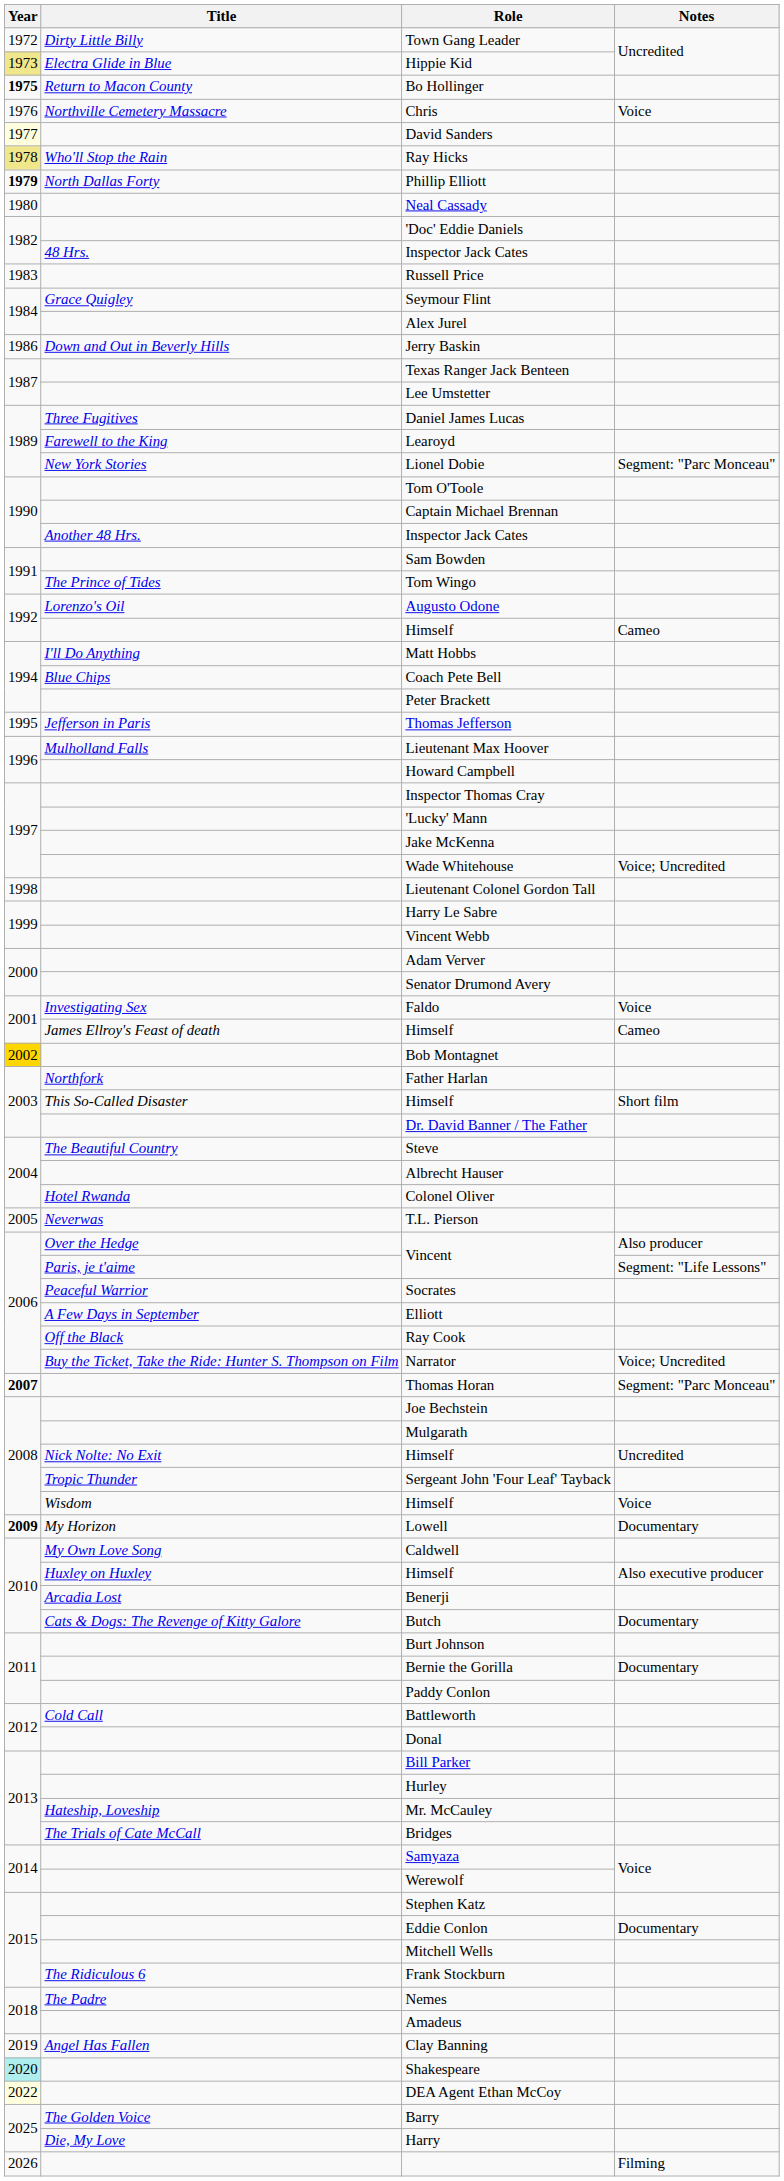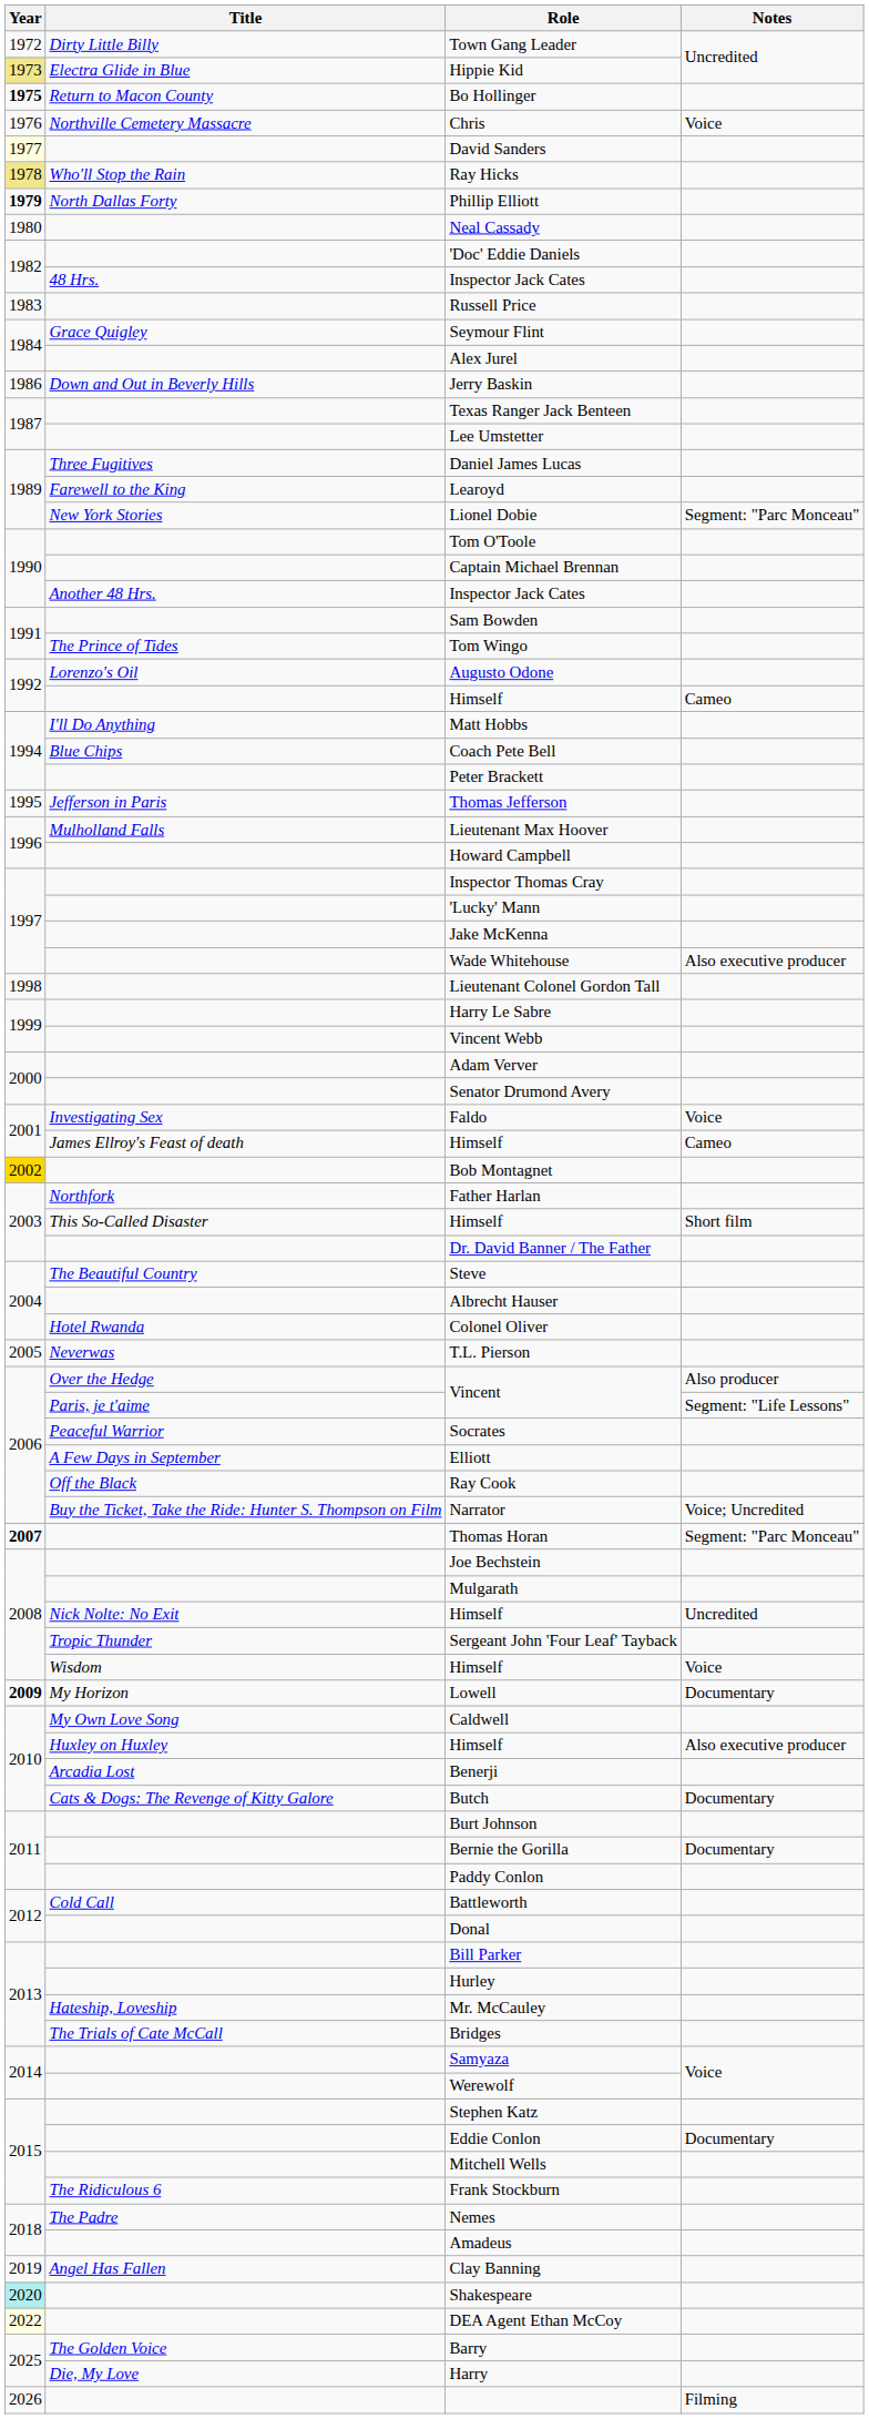 <table class="wikitable sortable">
 <tr style="background:#b0c4de; text-align:center;">
 <th>Year</th>
 <th>Title</th>
 <th>Role</th>
 <th>Notes</th>
 </tr>
 <tr>
 <td>1972</td>
 <td><em><a href='#'>Dirty Little Billy</a></em></td>
 <td>Town Gang Leader</td>
 <td rowspan="2">Uncredited</td>
 </tr>
 <tr>
 <td style="background: khaki;">1973</td>
 <td><em><a href='#'>Electra Glide in Blue</a></em></td>
 <td>Hippie Kid</td>
 </tr>
 <tr>
 <td><strong>1975</strong></td>
 <td><em><a href='#'>Return to Macon County</a></em></td>
 <td>Bo Hollinger</td>
 <td></td>
 </tr>
 <tr>
 <td>1976</td>
 <td><em><a href='#'>Northville Cemetery Massacre</a></em></td>
 <td>Chris</td>
 <td>Voice</td>
 </tr>
 <tr>
 <td style="background: lightyellow;">1977</td>
 <td><em></em></td>
 <td>David Sanders</td>
 <td></td>
 </tr>
 <tr>
 <td style="background: khaki;">1978</td>
 <td><em><a href='#'>Who'll Stop the Rain</a></em></td>
 <td>Ray Hicks</td>
 <td></td>
 </tr>
 <tr>
 <td><strong>1979</strong></td>
 <td><em><a href='#'>North Dallas Forty</a></em></td>
 <td>Phillip Elliott</td>
 <td></td>
 </tr>
 <tr>
 <td>1980</td>
 <td><em></em></td>
 <td><a href='#'>Neal Cassady</a></td>
 <td></td>
 </tr>
 <tr>
 <td rowspan="2">1982</td>
 <td><em></em></td>
 <td>'Doc' Eddie Daniels</td>
 <td></td>
 </tr>
 <tr>
 <td><em><a href='#'>48 Hrs.</a></em></td>
 <td>Inspector Jack Cates</td>
 <td></td>
 </tr>
 <tr>
 <td>1983</td>
 <td><em></em></td>
 <td>Russell Price</td>
 <td></td>
 </tr>
 <tr>
 <td rowspan="2">1984</td>
 <td><em><a href='#'>Grace Quigley</a></em></td>
 <td>Seymour Flint</td>
 <td></td>
 </tr>
 <tr>
 <td><em></em></td>
 <td>Alex Jurel</td>
 <td></td>
 </tr>
 <tr>
 <td>1986</td>
 <td><em><a href='#'>Down and Out in Beverly Hills</a></em></td>
 <td>Jerry Baskin</td>
 <td></td>
 </tr>
 <tr>
 <td rowspan="2">1987</td>
 <td><em></em></td>
 <td>Texas Ranger Jack Benteen</td>
 <td></td>
 </tr>
 <tr>
 <td><em></em></td>
 <td>Lee Umstetter</td>
 <td></td>
 </tr>
 <tr>
 <td rowspan="3">1989</td>
 <td><em><a href='#'>Three Fugitives</a></em></td>
 <td>Daniel James Lucas</td>
 <td></td>
 </tr>
 <tr>
 <td><em><a href='#'>Farewell to the King</a></em></td>
 <td>Learoyd</td>
 <td></td>
 </tr>
 <tr>
 <td><em><a href='#'>New York Stories</a></em></td>
 <td>Lionel Dobie</td>
 <td>Segment: "Parc Monceau"</td>
 </tr>
 <tr>
 <td rowspan="3">1990</td>
 <td><em></em></td>
 <td>Tom O'Toole</td>
 <td></td>
 </tr>
 <tr>
 <td><em></em></td>
 <td>Captain Michael Brennan</td>
 <td></td>
 </tr>
 <tr>
 <td><em><a href='#'>Another 48 Hrs.</a></em></td>
 <td>Inspector Jack Cates</td>
 <td></td>
 </tr>
 <tr>
 <td rowspan="2">1991</td>
 <td><em></em></td>
 <td>Sam Bowden</td>
 <td></td>
 </tr>
 <tr>
 <td><em><a href='#'>The Prince of Tides</a></em></td>
 <td>Tom Wingo</td>
 <td></td>
 </tr>
 <tr>
 <td rowspan="2">1992</td>
 <td><em><a href='#'>Lorenzo's Oil</a></em></td>
 <td><a href='#'>Augusto Odone</a></td>
 <td></td>
 </tr>
 <tr>
 <td><em></em></td>
 <td>Himself</td>
 <td>Cameo</td>
 </tr>
 <tr>
 <td rowspan="3">1994</td>
 <td><em><a href='#'>I'll Do Anything</a></em></td>
 <td>Matt Hobbs</td>
 <td></td>
 </tr>
 <tr>
 <td><em><a href='#'>Blue Chips</a></em></td>
 <td>Coach Pete Bell</td>
 <td></td>
 </tr>
 <tr>
 <td><em></em></td>
 <td>Peter Brackett</td>
 <td></td>
 </tr>
 <tr>
 <td>1995</td>
 <td><em><a href='#'>Jefferson in Paris</a></em></td>
 <td><a href='#'>Thomas Jefferson</a></td>
 <td></td>
 </tr>
 <tr>
 <td rowspan="2">1996</td>
 <td><em><a href='#'>Mulholland Falls</a></em></td>
 <td>Lieutenant Max Hoover</td>
 <td></td>
 </tr>
 <tr>
 <td><em></em></td>
 <td>Howard Campbell</td>
 <td></td>
 </tr>
 <tr>
 <td rowspan="4">1997</td>
 <td><em></em></td>
 <td>Inspector Thomas Cray</td>
 <td></td>
 </tr>
 <tr>
 <td><em></em></td>
 <td>'Lucky' Mann</td>
 <td></td>
 </tr>
 <tr>
 <td><em></em></td>
 <td>Jake McKenna</td>
 <td></td>
 </tr>
 <tr>
 <td><em></em></td>
 <td>Wade Whitehouse</td>
-<td>Voice; Uncredited</td>
+<td>Also executive producer</td>
 </tr>
 <tr>
 <td>1998</td>
 <td><em></em></td>
 <td>Lieutenant Colonel Gordon Tall</td>
 <td></td>
 </tr>
 <tr>
 <td rowspan="2">1999</td>
 <td><em></em></td>
 <td>Harry Le Sabre</td>
 <td></td>
 </tr>
 <tr>
 <td><em></em></td>
 <td>Vincent Webb</td>
 <td></td>
 </tr>
 <tr>
 <td rowspan="2">2000</td>
 <td><em></em></td>
 <td>Adam Verver</td>
 <td></td>
 </tr>
 <tr>
 <td><em></em></td>
 <td>Senator Drumond Avery</td>
 <td></td>
 </tr>
 <tr>
 <td rowspan="2">2001</td>
 <td><em><a href='#'>Investigating Sex</a></em></td>
 <td>Faldo</td>
 <td>Voice</td>
 </tr>
 <tr>
 <td><em>James Ellroy's Feast of death</em></td>
 <td>Himself</td>
 <td>Cameo</td>
 </tr>
 <tr>
 <td style="background: gold;">2002</td>
 <td><em></em></td>
 <td>Bob Montagnet</td>
 <td></td>
 </tr>
 <tr>
 <td rowspan="3">2003</td>
 <td><em><a href='#'>Northfork</a></em></td>
 <td>Father Harlan</td>
 <td></td>
 </tr>
 <tr>
 <td><em>This So-Called Disaster</em></td>
 <td>Himself</td>
 <td>Short film</td>
 </tr>
 <tr>
 <td><em></em></td>
 <td><a href='#'>Dr. David Banner / The Father</a></td>
 <td></td>
 </tr>
 <tr>
 <td rowspan="3">2004</td>
 <td><em><a href='#'>The Beautiful Country</a></em></td>
 <td>Steve</td>
 <td></td>
 </tr>
 <tr>
 <td><em></em></td>
 <td>Albrecht Hauser</td>
 <td></td>
 </tr>
 <tr>
 <td><em><a href='#'>Hotel Rwanda</a></em></td>
 <td>Colonel Oliver</td>
 <td></td>
 </tr>
 <tr>
 <td>2005</td>
 <td><em><a href='#'>Neverwas</a></em></td>
 <td>T.L. Pierson</td>
 <td></td>
 </tr>
 <tr>
 <td rowspan="6">2006</td>
 <td><em><a href='#'>Over the Hedge</a></em></td>
 <td rowspan="2">Vincent</td>
 <td>Also producer</td>
 </tr>
 <tr>
 <td><em><a href='#'>Paris, je t'aime</a></em></td>
 <td>Segment: "Life Lessons"</td>
 </tr>
 <tr>
 <td><em><a href='#'>Peaceful Warrior</a></em></td>
 <td>Socrates</td>
 <td></td>
 </tr>
 <tr>
 <td><em><a href='#'>A Few Days in September</a></em></td>
 <td>Elliott</td>
 <td></td>
 </tr>
 <tr>
 <td><em><a href='#'>Off the Black</a></em></td>
 <td>Ray Cook</td>
 <td></td>
 </tr>
 <tr>
 <td><em><a href='#'>Buy the Ticket, Take the Ride: Hunter S. Thompson on Film</a></em></td>
 <td>Narrator</td>
 <td>Voice; Uncredited</td>
 </tr>
 <tr>
 <td><strong>2007</strong></td>
 <td><em></em></td>
 <td>Thomas Horan</td>
 <td>Segment: "Parc Monceau"</td>
 </tr>
 <tr>
 <td rowspan="5">2008</td>
 <td><em></em></td>
 <td>Joe Bechstein</td>
 <td></td>
 </tr>
 <tr>
 <td><em></em></td>
 <td>Mulgarath</td>
 <td></td>
 </tr>
 <tr>
 <td><em><a href='#'>Nick Nolte: No Exit</a></em></td>
 <td>Himself</td>
 <td>Uncredited</td>
 </tr>
 <tr>
 <td><em><a href='#'>Tropic Thunder</a></em></td>
 <td>Sergeant John 'Four Leaf' Tayback</td>
 <td></td>
 </tr>
 <tr>
 <td><em>Wisdom</em></td>
 <td>Himself</td>
 <td>Voice</td>
 </tr>
 <tr>
 <td><strong>2009</strong></td>
 <td><em>My Horizon</em></td>
 <td>Lowell</td>
 <td>Documentary</td>
 </tr>
 <tr>
 <td rowspan="4">2010</td>
 <td><em><a href='#'>My Own Love Song</a></em></td>
 <td>Caldwell</td>
 <td></td>
 </tr>
 <tr>
 <td><em><a href='#'>Huxley on Huxley</a></em></td>
 <td>Himself</td>
 <td>Also executive producer</td>
 </tr>
 <tr>
 <td><em><a href='#'>Arcadia Lost</a></em></td>
 <td>Benerji</td>
 <td></td>
 </tr>
 <tr>
 <td><em><a href='#'>Cats & Dogs: The Revenge of Kitty Galore</a></em></td>
 <td>Butch</td>
 <td>Documentary</td>
 </tr>
 <tr>
 <td rowspan="3">2011</td>
 <td><em></em></td>
 <td>Burt Johnson</td>
 <td></td>
 </tr>
 <tr>
 <td><em></em></td>
 <td>Bernie the Gorilla</td>
 <td>Documentary</td>
 </tr>
 <tr>
 <td><em></em></td>
 <td>Paddy Conlon</td>
 <td></td>
 </tr>
 <tr>
 <td rowspan="2">2012</td>
 <td><em><a href='#'>Cold Call</a></em></td>
 <td>Battleworth</td>
 <td></td>
 </tr>
 <tr>
 <td><em></em></td>
 <td>Donal</td>
 <td></td>
 </tr>
 <tr>
 <td rowspan="4">2013</td>
 <td><em></em></td>
 <td><a href='#'>Bill Parker</a></td>
 <td></td>
 </tr>
 <tr>
 <td><em></em></td>
 <td>Hurley</td>
 <td></td>
 </tr>
 <tr>
 <td><em><a href='#'>Hateship, Loveship</a></em></td>
 <td>Mr. McCauley</td>
 <td></td>
 </tr>
 <tr>
 <td><em><a href='#'>The Trials of Cate McCall</a></em></td>
 <td>Bridges</td>
 <td></td>
 </tr>
 <tr>
 <td rowspan="2">2014</td>
 <td><em></em></td>
 <td><a href='#'>Samyaza</a></td>
 <td rowspan="2">Voice</td>
 </tr>
 <tr>
 <td><em></em></td>
 <td>Werewolf</td>
 </tr>
 <tr>
 <td rowspan="4">2015</td>
 <td><em></em></td>
 <td>Stephen Katz</td>
 <td></td>
 </tr>
 <tr>
 <td><em></em></td>
 <td>Eddie Conlon</td>
 <td>Documentary</td>
 </tr>
 <tr>
 <td><em></em></td>
 <td>Mitchell Wells</td>
 <td></td>
 </tr>
 <tr>
 <td><em><a href='#'>The Ridiculous 6</a></em></td>
 <td>Frank Stockburn</td>
 <td></td>
 </tr>
 <tr>
 <td rowspan="2">2018</td>
 <td><em><a href='#'>The Padre</a></em></td>
 <td>Nemes</td>
 <td></td>
 </tr>
 <tr>
 <td><em></em></td>
 <td>Amadeus</td>
 <td></td>
 </tr>
 <tr>
 <td>2019</td>
 <td><em><a href='#'>Angel Has Fallen</a></em></td>
 <td>Clay Banning</td>
 <td></td>
 </tr>
 <tr>
 <td style="background: paleturquoise;">2020</td>
 <td><em></em></td>
 <td>Shakespeare</td>
 <td></td>
 </tr>
 <tr>
 <td style="background: lightyellow;">2022</td>
 <td><em></em></td>
 <td>DEA Agent Ethan McCoy</td>
 <td></td>
 </tr>
 <tr>
 <td rowspan="2">2025</td>
 <td><em><a href='#'>The Golden Voice</a></em></td>
 <td>Barry</td>
 <td></td>
 </tr>
 <tr>
 <td><em><a href='#'>Die, My Love</a></em></td>
 <td>Harry</td>
 <td></td>
 </tr>
 <tr>
 <td>2026</td>
 <td></td>
 <td></td>
 <td>Filming</td>
 </tr>
 </table>
